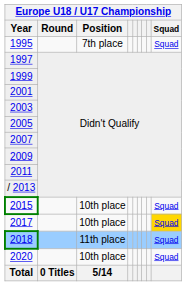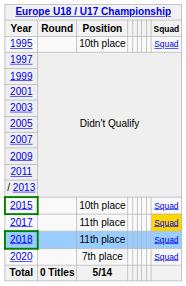 <table class="wikitable" style="text-align: center;">
 <tr>
 <th colspan=9><a href='#'>Europe U18 / U17 Championship</a></th>
 </tr>
 <tr>
 <th>Year</th>
 <th>Round</th>
 <th>Position</th>
 <th></th>
 <th></th>
 <th></th>
 <th></th>
 <th></th>
 <th><small>Squad</small></th>
 </tr>
 <tr>
 <td> <a href='#'>1995</a></td>
 <td></td>
-<td>7th place</td>
+<td>10th place</td>
 <td></td>
 <td></td>
 <td></td>
 <td></td>
 <td></td>
 <td><small> <a href='#'>Squad</a></small></td>
 </tr>
 <tr bgcolor="efefef">
 <td> <a href='#'>1997</a></td>
 <td colspan=9 rowspan=9>Didn't Qualify</td>
 </tr>
 <tr bgcolor="efefef">
 <td> <a href='#'>1999</a></td>
 </tr>
 <tr bgcolor="efefef">
 <td> <a href='#'>2001</a></td>
 </tr>
 <tr bgcolor="efefef">
 <td> <a href='#'>2003</a></td>
 </tr>
 <tr bgcolor="efefef">
 <td> <a href='#'>2005</a></td>
 </tr>
 <tr bgcolor="efefef">
 <td> <a href='#'>2007</a></td>
 </tr>
 <tr bgcolor="efefef">
 <td> <a href='#'>2009</a></td>
 </tr>
 <tr bgcolor="efefef">
 <td> <a href='#'>2011</a></td>
 </tr>
 <tr bgcolor="efefef">
 <td>/ <a href='#'>2013</a></td>
 </tr>
 <tr>
 <td style="border:3px solid green"> <a href='#'>2015</a></td>
 <td></td>
 <td>10th place</td>
 <td></td>
 <td></td>
 <td></td>
 <td></td>
 <td></td>
 <td><small> <a href='#'>Squad</a></small></td>
 </tr>
 <tr>
 <td> <a href='#'>2017</a></td>
 <td></td>
-<td>10th place</td>
+<td>11th place</td>
 <td></td>
 <td></td>
 <td></td>
 <td></td>
 <td></td>
 <td style="background: gold;"><small><a href='#'>Squad</a></small></td>
 </tr>
 <tr bgcolor=9acdff>
 <td style="border:3px solid green"> <a href='#'>2018</a></td>
 <td></td>
 <td>11th place</td>
 <td></td>
 <td></td>
 <td></td>
 <td></td>
 <td></td>
 <td><small><a href='#'>Squad</a></small></td>
 </tr>
 <tr>
 <td> <a href='#'>2020</a></td>
 <td></td>
-<td>10th place</td>
+<td>7th place</td>
 <td></td>
 <td></td>
 <td></td>
 <td></td>
 <td></td>
 <td><small><a href='#'>Squad</a></small></td>
 </tr>
 <tr>
 <th>Total</th>
 <th>0 Titles</th>
 <th>5/14</th>
 <th></th>
 <th></th>
 <th></th>
 <th></th>
 <th></th>
 <th></th>
 </tr>
 </table>
